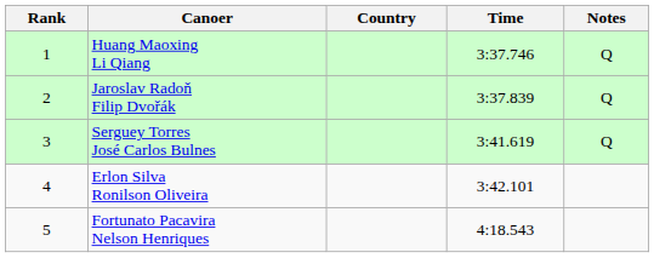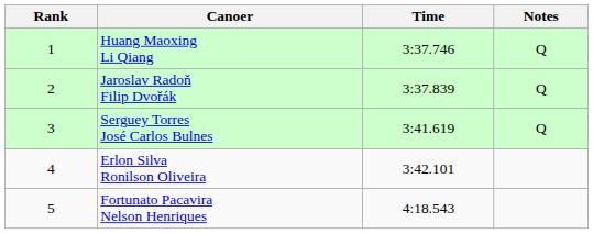 <table class="wikitable" width=50% style="text-align:center;">
 <tr>
 <th>Rank</th>
 <th>Canoer</th>
-<th>Country</th>
 <th>Time</th>
 <th>Notes</th>
 </tr>
 <tr bgcolor=ccffcc>
 <td>1</td>
 <td align="left"><a href='#'>Huang Maoxing</a><br><a href='#'>Li Qiang</a></td>
-<td align="left"></td>
 <td>3:37.746</td>
 <td>Q</td>
 </tr>
 <tr bgcolor=ccffcc>
 <td>2</td>
 <td align="left"><a href='#'>Jaroslav Radoň</a><br><a href='#'>Filip Dvořák</a></td>
-<td align="left"></td>
 <td>3:37.839</td>
 <td>Q</td>
 </tr>
 <tr bgcolor=ccffcc>
 <td>3</td>
 <td align="left"><a href='#'>Serguey Torres</a><br><a href='#'>José Carlos Bulnes</a></td>
-<td align="left"></td>
 <td>3:41.619</td>
 <td>Q</td>
 </tr>
 <tr>
 <td>4</td>
 <td align="left"><a href='#'>Erlon Silva</a><br><a href='#'>Ronilson Oliveira</a></td>
-<td align="left"></td>
 <td>3:42.101</td>
 <td></td>
 </tr>
 <tr>
 <td>5</td>
 <td align="left"><a href='#'>Fortunato Pacavira</a><br><a href='#'>Nelson Henriques</a></td>
-<td align="left"></td>
 <td>4:18.543</td>
 <td></td>
 </tr>
 </table>
